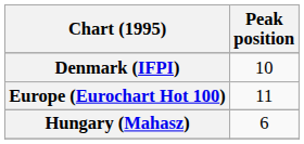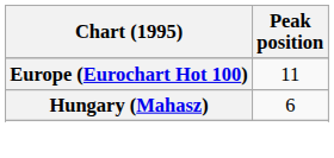 <table class="wikitable sortable plainrowheaders" style="text-align:center">
 <tr>
 <th>Chart (1995)</th>
 <th>Peak<br>position</th>
 </tr>
 <tr>
 </tr>
 <tr>
 </tr>
 <tr>
 </tr>
 <tr>
 </tr>
 <tr>
 </tr>
 <tr>
-</tr>
-<tr>
-<th scope="row">Denmark (<a href='#'>IFPI</a>)</th>
-<td>10</td>
 </tr>
 <tr>
 <th scope="row">Europe (<a href='#'>Eurochart Hot 100</a>)</th>
 <td>11</td>
 </tr>
 <tr>
 </tr>
 <tr>
 </tr>
 <tr>
 <th scope="row">Hungary (<a href='#'>Mahasz</a>)</th>
 <td>6</td>
 </tr>
 <tr>
 </tr>
 <tr>
 </tr>
 <tr>
 </tr>
 <tr>
 </tr>
 <tr>
 </tr>
 <tr>
 </tr>
 <tr>
 </tr>
 <tr>
 </tr>
 <tr>
 </tr>
 <tr>
 </tr>
 <tr>
 </tr>
 <tr>
 </tr>
 <tr>
 </tr>
 <tr>
 </tr>
 <tr>
 </tr>
 <tr>
 </tr>
 </table>
